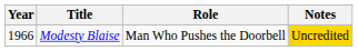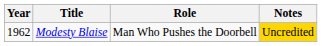 <table class="wikitable">
 <tr>
 <th>Year</th>
 <th>Title</th>
 <th>Role</th>
 <th>Notes</th>
 </tr>
 <tr>
-<td>1966</td>
+<td>1962</td>
 <td><em><a href='#'>Modesty Blaise</a></em></td>
 <td>Man Who Pushes the Doorbell</td>
 <td style="background: gold;">Uncredited</td>
 </tr>
 </table>
